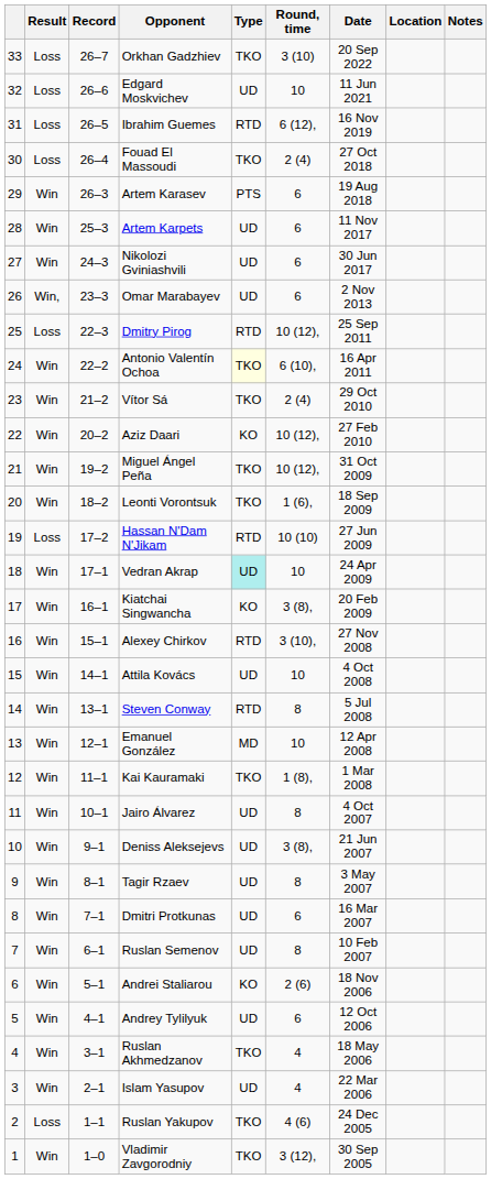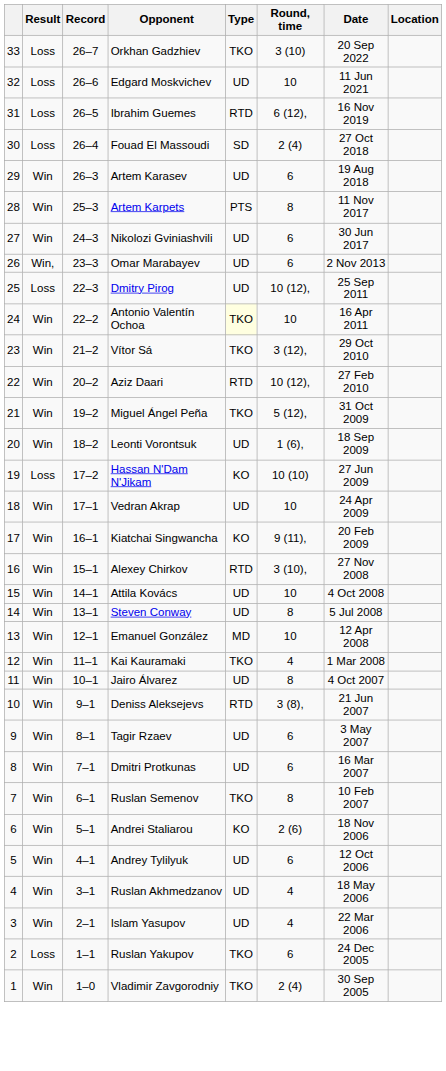 <table class="wikitable" style="text-align:center">
 <tr>
 <th></th>
 <th>Result</th>
 <th>Record</th>
 <th>Opponent</th>
 <th>Type</th>
 <th>Round, time</th>
 <th>Date</th>
 <th>Location</th>
-<th>Notes</th>
 </tr>
 <tr>
 <td>33</td>
 <td>Loss</td>
 <td>26–7</td>
 <td style="text-align:left;">Orkhan Gadzhiev</td>
 <td>TKO</td>
 <td>3 (10)</td>
 <td>20 Sep 2022</td>
 <td style="text-align:left;"></td>
-<td></td>
 </tr>
 <tr>
 <td>32</td>
 <td>Loss</td>
 <td>26–6</td>
 <td style="text-align:left;">Edgard Moskvichev</td>
 <td>UD</td>
 <td>10</td>
 <td>11 Jun 2021</td>
-<td style="text-align:left;"></td>
 <td style="text-align:left;"></td>
 </tr>
 <tr>
 <td>31</td>
 <td>Loss</td>
 <td>26–5</td>
 <td style="text-align:left;">Ibrahim Guemes</td>
 <td>RTD</td>
 <td>6 (12), </td>
 <td>16 Nov 2019</td>
 <td style="text-align:left;"></td>
-<td style="text-align:left;"></td>
 </tr>
 <tr>
 <td>30</td>
 <td>Loss</td>
 <td>26–4</td>
 <td style="text-align:left;">Fouad El Massoudi</td>
-<td>TKO</td>
+<td>SD</td>
 <td>2 (4)</td>
 <td>27 Oct 2018</td>
 <td style="text-align:left;"></td>
-<td></td>
 </tr>
 <tr>
 <td>29</td>
 <td>Win</td>
 <td>26–3</td>
 <td style="text-align:left;">Artem Karasev</td>
-<td>PTS</td>
+<td>UD</td>
 <td>6</td>
 <td>19 Aug 2018</td>
 <td style="text-align:left;"></td>
-<td></td>
 </tr>
 <tr>
 <td>28</td>
 <td>Win</td>
 <td>25–3</td>
 <td style="text-align:left;"><a href='#'>Artem Karpets</a></td>
-<td>UD</td>
-<td>6</td>
+<td>PTS</td>
+<td>8</td>
 <td>11 Nov 2017</td>
 <td style="text-align:left;"></td>
-<td></td>
 </tr>
 <tr>
 <td>27</td>
 <td>Win</td>
 <td>24–3</td>
 <td style="text-align:left;">Nikolozi Gviniashvili</td>
 <td>UD</td>
 <td>6</td>
 <td>30 Jun 2017</td>
 <td style="text-align:left;"></td>
-<td></td>
 </tr>
 <tr>
 <td>26</td>
 <td>Win,</td>
 <td>23–3</td>
 <td style="text-align:left;">Omar Marabayev</td>
 <td>UD</td>
 <td>6</td>
 <td>2 Nov 2013</td>
 <td style="text-align:left;"></td>
-<td></td>
 </tr>
 <tr>
 <td>25</td>
 <td>Loss</td>
 <td>22–3</td>
 <td style="text-align:left;"><a href='#'>Dmitry Pirog</a></td>
-<td>RTD</td>
+<td>UD</td>
 <td>10 (12), </td>
 <td>25 Sep 2011</td>
-<td style="text-align:left;"></td>
 <td style="text-align:left;"></td>
 </tr>
 <tr>
 <td>24</td>
 <td>Win</td>
 <td>22–2</td>
 <td style="text-align:left;">Antonio Valentín Ochoa</td>
 <td style="background: lightyellow;">TKO</td>
-<td>6 (10), </td>
+<td>10</td>
 <td>16 Apr 2011</td>
 <td style="text-align:left;"></td>
-<td></td>
 </tr>
 <tr>
 <td>23</td>
 <td>Win</td>
 <td>21–2</td>
 <td style="text-align:left;">Vítor Sá</td>
 <td>TKO</td>
-<td>2 (4)</td>
+<td>3 (12), </td>
 <td>29 Oct 2010</td>
-<td style="text-align:left;"></td>
 <td style="text-align:left;"></td>
 </tr>
 <tr>
 <td>22</td>
 <td>Win</td>
 <td>20–2</td>
 <td style="text-align:left;">Aziz Daari</td>
-<td>KO</td>
+<td>RTD</td>
 <td>10 (12), </td>
 <td>27 Feb 2010</td>
-<td style="text-align:left;"></td>
 <td style="text-align:left;"></td>
 </tr>
 <tr>
 <td>21</td>
 <td>Win</td>
 <td>19–2</td>
 <td style="text-align:left;">Miguel Ángel Peña</td>
 <td>TKO</td>
-<td>10 (12), </td>
+<td>5 (12), </td>
 <td>31 Oct 2009</td>
-<td style="text-align:left;"></td>
 <td style="text-align:left;"></td>
 </tr>
 <tr>
 <td>20</td>
 <td>Win</td>
 <td>18–2</td>
 <td style="text-align:left;">Leonti Vorontsuk</td>
-<td>TKO</td>
+<td>UD</td>
 <td>1 (6), </td>
 <td>18 Sep 2009</td>
 <td style="text-align:left;"></td>
-<td></td>
 </tr>
 <tr>
 <td>19</td>
 <td>Loss</td>
 <td>17–2</td>
 <td style="text-align:left;"><a href='#'>Hassan N'Dam N'Jikam</a></td>
-<td>RTD</td>
+<td>KO</td>
 <td>10 (10)</td>
 <td>27 Jun 2009</td>
 <td style="text-align:left;"></td>
-<td></td>
 </tr>
 <tr>
 <td>18</td>
 <td>Win</td>
 <td>17–1</td>
 <td style="text-align:left;">Vedran Akrap</td>
-<td style="background: paleturquoise;">UD</td>
+<td>UD</td>
 <td>10</td>
 <td>24 Apr 2009</td>
-<td style="text-align:left;"></td>
 <td style="text-align:left;"></td>
 </tr>
 <tr>
 <td>17</td>
 <td>Win</td>
 <td>16–1</td>
 <td style="text-align:left;">Kiatchai Singwancha</td>
 <td>KO</td>
-<td>3 (8), </td>
+<td>9 (11), </td>
 <td>20 Feb 2009</td>
-<td style="text-align:left;"></td>
 <td style="text-align:left;"></td>
 </tr>
 <tr>
 <td>16</td>
 <td>Win</td>
 <td>15–1</td>
 <td style="text-align:left;">Alexey Chirkov</td>
 <td>RTD</td>
 <td>3 (10), </td>
 <td>27 Nov 2008</td>
 <td style="text-align:left;"></td>
-<td style="text-align:left;"></td>
 </tr>
 <tr>
 <td>15</td>
 <td>Win</td>
 <td>14–1</td>
 <td style="text-align:left;">Attila Kovács</td>
 <td>UD</td>
 <td>10</td>
 <td>4 Oct 2008</td>
 <td style="text-align:left;"></td>
-<td></td>
 </tr>
 <tr>
 <td>14</td>
 <td>Win</td>
 <td>13–1</td>
 <td style="text-align:left;"><a href='#'>Steven Conway</a></td>
-<td>RTD</td>
+<td>UD</td>
 <td>8</td>
 <td>5 Jul 2008</td>
 <td style="text-align:left;"></td>
-<td></td>
 </tr>
 <tr>
 <td>13</td>
 <td>Win</td>
 <td>12–1</td>
 <td style="text-align:left;">Emanuel González</td>
 <td>MD</td>
 <td>10</td>
 <td>12 Apr 2008</td>
 <td style="text-align:left;"></td>
-<td></td>
 </tr>
 <tr>
 <td>12</td>
 <td>Win</td>
 <td>11–1</td>
 <td style="text-align:left;">Kai Kauramaki</td>
 <td>TKO</td>
-<td>1 (8), </td>
+<td>4</td>
 <td>1 Mar 2008</td>
 <td style="text-align:left;"></td>
-<td></td>
 </tr>
 <tr>
 <td>11</td>
 <td>Win</td>
 <td>10–1</td>
 <td style="text-align:left;">Jairo Álvarez</td>
 <td>UD</td>
 <td>8</td>
 <td>4 Oct 2007</td>
 <td style="text-align:left;"></td>
-<td></td>
 </tr>
 <tr>
 <td>10</td>
 <td>Win</td>
 <td>9–1</td>
 <td style="text-align:left;">Deniss Aleksejevs</td>
-<td>UD</td>
+<td>RTD</td>
 <td>3 (8), </td>
 <td>21 Jun 2007</td>
 <td style="text-align:left;"></td>
-<td></td>
 </tr>
 <tr>
 <td>9</td>
 <td>Win</td>
 <td>8–1</td>
 <td style="text-align:left;">Tagir Rzaev</td>
 <td>UD</td>
-<td>8</td>
+<td>6</td>
 <td>3 May 2007</td>
 <td style="text-align:left;"></td>
-<td></td>
 </tr>
 <tr>
 <td>8</td>
 <td>Win</td>
 <td>7–1</td>
 <td style="text-align:left;">Dmitri Protkunas</td>
 <td>UD</td>
 <td>6</td>
 <td>16 Mar 2007</td>
 <td style="text-align:left;"></td>
-<td></td>
 </tr>
 <tr>
 <td>7</td>
 <td>Win</td>
 <td>6–1</td>
 <td style="text-align:left;">Ruslan Semenov</td>
-<td>UD</td>
+<td>TKO</td>
 <td>8</td>
 <td>10 Feb 2007</td>
 <td style="text-align:left;"></td>
-<td></td>
 </tr>
 <tr>
 <td>6</td>
 <td>Win</td>
 <td>5–1</td>
 <td style="text-align:left;">Andrei Staliarou</td>
 <td>KO</td>
 <td>2 (6)</td>
 <td>18 Nov 2006</td>
 <td style="text-align:left;"></td>
-<td></td>
 </tr>
 <tr>
 <td>5</td>
 <td>Win</td>
 <td>4–1</td>
 <td style="text-align:left;">Andrey Tylilyuk</td>
 <td>UD</td>
 <td>6</td>
 <td>12 Oct 2006</td>
 <td style="text-align:left;"></td>
-<td></td>
 </tr>
 <tr>
 <td>4</td>
 <td>Win</td>
 <td>3–1</td>
 <td style="text-align:left;">Ruslan Akhmedzanov</td>
-<td>TKO</td>
+<td>UD</td>
 <td>4</td>
 <td>18 May 2006</td>
 <td style="text-align:left;"></td>
-<td></td>
 </tr>
 <tr>
 <td>3</td>
 <td>Win</td>
 <td>2–1</td>
 <td style="text-align:left;">Islam Yasupov</td>
 <td>UD</td>
 <td>4</td>
 <td>22 Mar 2006</td>
 <td style="text-align:left;"></td>
-<td></td>
 </tr>
 <tr>
 <td>2</td>
 <td>Loss</td>
 <td>1–1</td>
 <td style="text-align:left;">Ruslan Yakupov</td>
 <td>TKO</td>
-<td>4 (6)</td>
+<td>6</td>
 <td>24 Dec 2005</td>
 <td style="text-align:left;"></td>
-<td></td>
 </tr>
 <tr>
 <td>1</td>
 <td>Win</td>
 <td>1–0</td>
 <td style="text-align:left;">Vladimir Zavgorodniy</td>
 <td>TKO</td>
-<td>3 (12), </td>
+<td>2 (4)</td>
 <td>30 Sep 2005</td>
 <td style="text-align:left;"></td>
-<td></td>
 </tr>
 </table>
